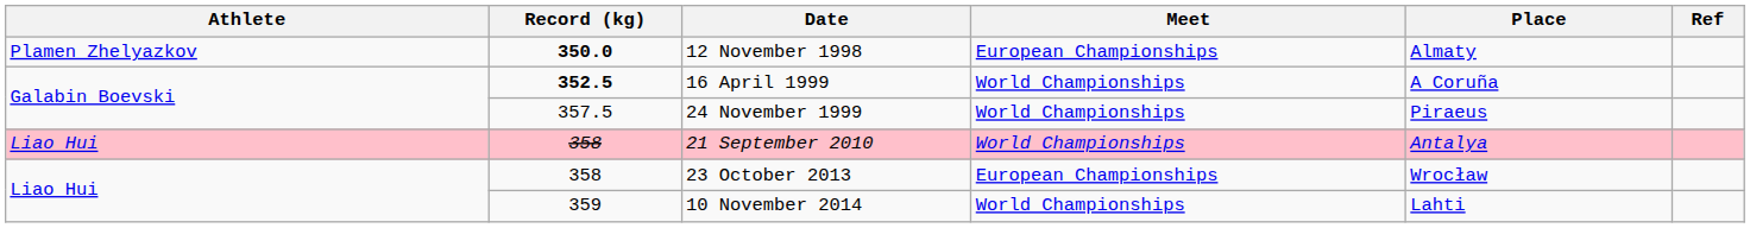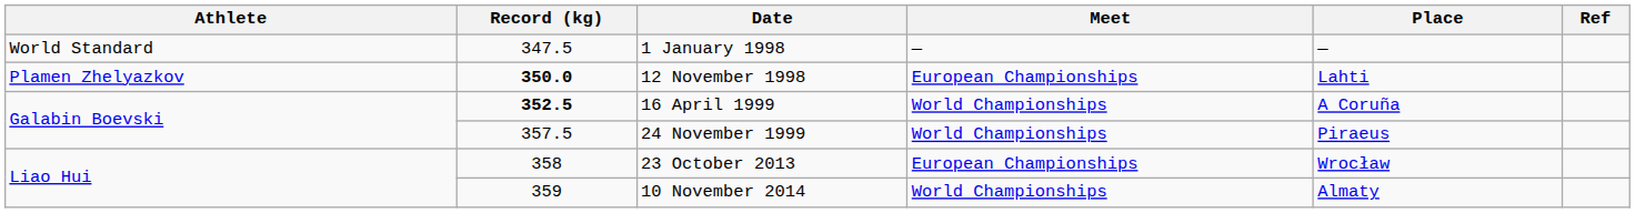 <table class="wikitable" style="font-size:90%; width: 70%;">
 <tr>
 <th width=20%>Athlete</th>
 <th width=8%>Record (kg)</th>
 <th width=12%>Date</th>
 <th width=18%>Meet</th>
 <th width=11%>Place</th>
 <th width=3%>Ref</th>
 </tr>
 <tr>
+<td>World Standard</td>
+<td align="center">347.5</td>
+<td>1 January 1998</td>
+<td>—</td>
+<td>—</td>
+<td></td>
+</tr>
+<tr>
 <td> <a href='#'>Plamen Zhelyazkov</a></td>
 <td align="center"><strong>350.0</strong></td>
 <td>12 November 1998</td>
 <td><a href='#'>European Championships</a></td>
-<td><a href='#'>Almaty</a></td>
+<td><a href='#'>Lahti</a></td>
 <td></td>
 </tr>
 <tr>
 <td rowspan=2> <a href='#'>Galabin Boevski</a></td>
 <td align="center"><strong>352.5</strong></td>
 <td>16 April 1999</td>
 <td><a href='#'>World Championships</a></td>
 <td><a href='#'>A Coruña</a></td>
 <td></td>
 </tr>
 <tr>
 <td align="center">357.5</td>
 <td>24 November 1999</td>
 <td><a href='#'>World Championships</a></td>
 <td><a href='#'>Piraeus</a></td>
 <td></td>
 </tr>
-<tr bgcolor=pink>
-<td><em> <a href='#'>Liao Hui</a></em> </td>
-<td align="center"><em><s>358</s></em></td>
-<td><em>21 September 2010</em></td>
-<td><em><a href='#'>World Championships</a></em></td>
-<td><em><a href='#'>Antalya</a></em></td>
-<td></td>
-</tr>
 <tr>
 <td rowspan=2> <a href='#'>Liao Hui</a></td>
 <td align="center">358</td>
 <td>23 October 2013</td>
 <td><a href='#'>European Championships</a></td>
 <td><a href='#'>Wrocław</a></td>
 <td></td>
 </tr>
 <tr>
 <td align="center">359</td>
 <td>10 November 2014</td>
 <td><a href='#'>World Championships</a></td>
-<td><a href='#'>Lahti</a></td>
+<td><a href='#'>Almaty</a></td>
 <td></td>
 </tr>
 </table>
